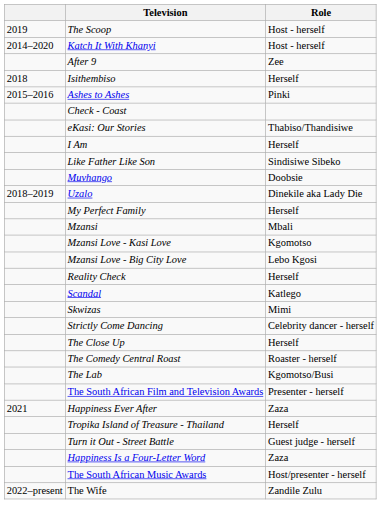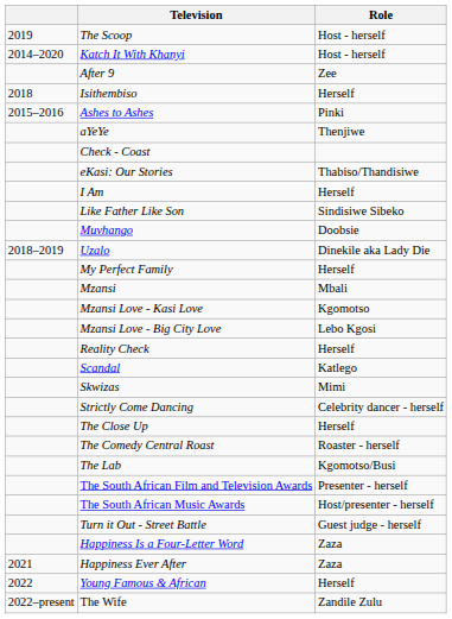 <table class="wikitable sortable">
 <tr>
 <th></th>
 <th>Television</th>
 <th>Role</th>
 </tr>
 <tr>
 <td>2019</td>
 <td><em>The Scoop</em></td>
 <td>Host - herself</td>
 </tr>
 <tr>
 <td>2014–2020</td>
 <td><em><a href='#'>Katch It With Khanyi</a></em></td>
 <td>Host - herself</td>
 </tr>
 <tr>
 <td></td>
 <td><em>After 9</em></td>
 <td>Zee</td>
 </tr>
 <tr>
 <td>2018</td>
 <td><em>Isithembiso</em></td>
 <td>Herself</td>
 </tr>
 <tr>
 <td>2015–2016</td>
 <td><em><a href='#'>Ashes to Ashes</a></em></td>
 <td>Pinki</td>
+</tr>
+<tr>
+<td></td>
+<td><em>aYeYe</em></td>
+<td>Thenjiwe</td>
 </tr>
 <tr>
 <td></td>
 <td><em>Check - Coast</em></td>
 <td></td>
 </tr>
 <tr>
 <td></td>
 <td><em>eKasi: Our Stories</em></td>
 <td>Thabiso/Thandisiwe</td>
 </tr>
 <tr>
 <td></td>
 <td><em>I Am</em></td>
 <td>Herself</td>
 </tr>
 <tr>
 <td></td>
 <td><em>Like Father Like Son</em></td>
 <td>Sindisiwe Sibeko</td>
 </tr>
 <tr>
 <td></td>
 <td><em><a href='#'>Muvhango</a></em></td>
 <td>Doobsie</td>
 </tr>
 <tr>
 <td>2018–2019</td>
 <td><em><a href='#'>Uzalo</a></em></td>
 <td>Dinekile aka Lady Die</td>
 </tr>
 <tr>
 <td></td>
 <td><em>My Perfect Family</em></td>
 <td>Herself</td>
 </tr>
 <tr>
 <td></td>
 <td><em>Mzansi</em></td>
 <td>Mbali</td>
 </tr>
 <tr>
 <td></td>
 <td><em>Mzansi Love - Kasi Love</em></td>
 <td>Kgomotso</td>
 </tr>
 <tr>
 <td></td>
 <td><em>Mzansi Love - Big City Love</em></td>
 <td>Lebo Kgosi</td>
 </tr>
 <tr>
 <td></td>
 <td><em>Reality Check</em></td>
 <td>Herself</td>
 </tr>
 <tr>
 <td></td>
 <td><em><a href='#'>Scandal</a></em></td>
 <td>Katlego</td>
 </tr>
 <tr>
 <td></td>
 <td><em>Skwizas</em></td>
 <td>Mimi</td>
 </tr>
 <tr>
 <td></td>
 <td><em>Strictly Come Dancing</em></td>
 <td>Celebrity dancer - herself</td>
 </tr>
 <tr>
 <td></td>
 <td><em>The Close Up</em></td>
 <td>Herself</td>
 </tr>
 <tr>
 <td></td>
 <td><em>The Comedy Central Roast</em></td>
 <td>Roaster - herself</td>
 </tr>
 <tr>
 <td></td>
 <td><em>The Lab</em></td>
 <td>Kgomotso/Busi</td>
 </tr>
 <tr>
 <td></td>
 <td><a href='#'>The South African Film and Television Awards</a></td>
 <td>Presenter - herself</td>
 </tr>
 <tr>
-<td>2021</td>
-<td><em>Happiness Ever After</em></td>
-<td>Zaza</td>
-</tr>
-<tr>
 <td></td>
-<td><em>Tropika Island of Treasure - Thailand</em></td>
-<td>Herself</td>
+<td><a href='#'>The South African Music Awards</a></td>
+<td>Host/presenter - herself</td>
 </tr>
 <tr>
 <td></td>
 <td><em>Turn it Out - Street Battle</em></td>
 <td>Guest judge - herself</td>
 </tr>
 <tr>
 <td></td>
 <td><em><a href='#'>Happiness Is a Four-Letter Word</a> </em></td>
 <td>Zaza</td>
 </tr>
 <tr>
-<td></td>
-<td><a href='#'>The South African Music Awards</a></td>
-<td>Host/presenter - herself</td>
+<td>2021</td>
+<td><em>Happiness Ever After</em></td>
+<td>Zaza</td>
+</tr>
+<tr>
+<td>2022</td>
+<td><em><a href='#'>Young Famous & African</a></em></td>
+<td>Herself</td>
 </tr>
 <tr>
 <td>2022–present</td>
 <td>The Wife</td>
 <td>Zandile Zulu</td>
 </tr>
 </table>
